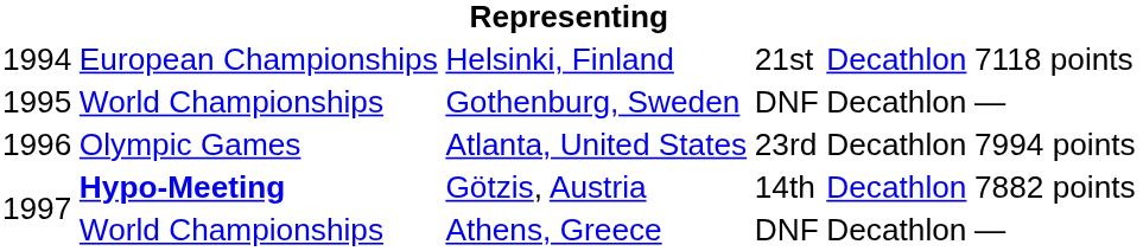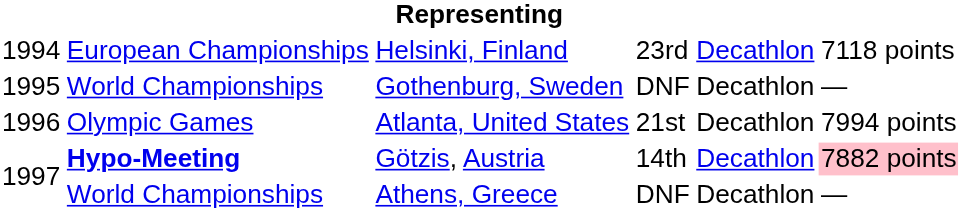 <table>
 <tr>
 <th colspan="6">Representing </th>
 </tr>
 <tr>
 <td>1994</td>
 <td><a href='#'>European Championships</a></td>
 <td><a href='#'>Helsinki, Finland</a></td>
-<td>21st</td>
+<td>23rd</td>
 <td><a href='#'>Decathlon</a></td>
 <td>7118 points</td>
 </tr>
 <tr>
 <td>1995</td>
 <td><a href='#'>World Championships</a></td>
 <td><a href='#'>Gothenburg, Sweden</a></td>
 <td>DNF</td>
 <td>Decathlon</td>
 <td>—</td>
 </tr>
 <tr>
 <td>1996</td>
 <td><a href='#'>Olympic Games</a></td>
 <td><a href='#'>Atlanta, United States</a></td>
-<td>23rd</td>
+<td>21st</td>
 <td>Decathlon</td>
 <td>7994 points</td>
 </tr>
 <tr>
 <td rowspan=2>1997</td>
 <td><strong><a href='#'>Hypo-Meeting</a></strong></td>
 <td><a href='#'>Götzis</a>, <a href='#'>Austria</a></td>
 <td>14th</td>
 <td><a href='#'>Decathlon</a></td>
-<td>7882 points</td>
+<td style="background: pink;">7882 points</td>
 </tr>
 <tr>
 <td><a href='#'>World Championships</a></td>
 <td><a href='#'>Athens, Greece</a></td>
 <td>DNF</td>
 <td>Decathlon</td>
 <td>—</td>
 </tr>
 </table>
